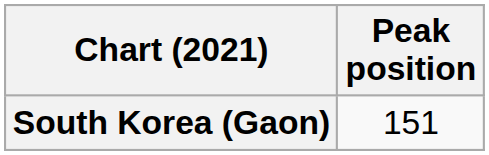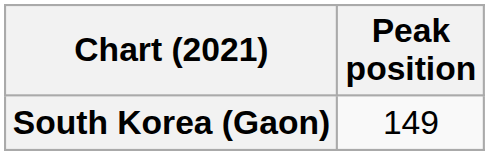 <table class="wikitable plainrowheaders" style="text-align:center">
 <tr>
 <th scope="col">Chart (2021)</th>
 <th scope="col">Peak<br>position</th>
 </tr>
 <tr>
 <th scope="row">South Korea (Gaon)</th>
-<td>151</td>
+<td>149</td>
 </tr>
 </table>
